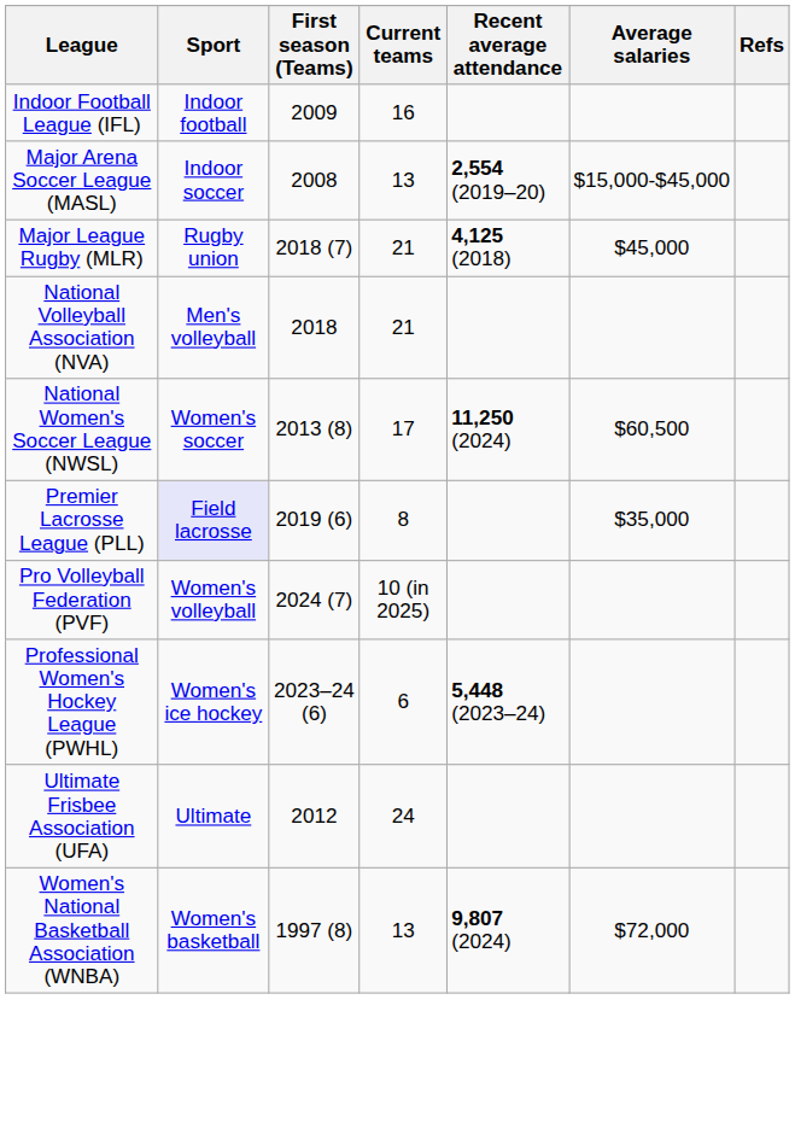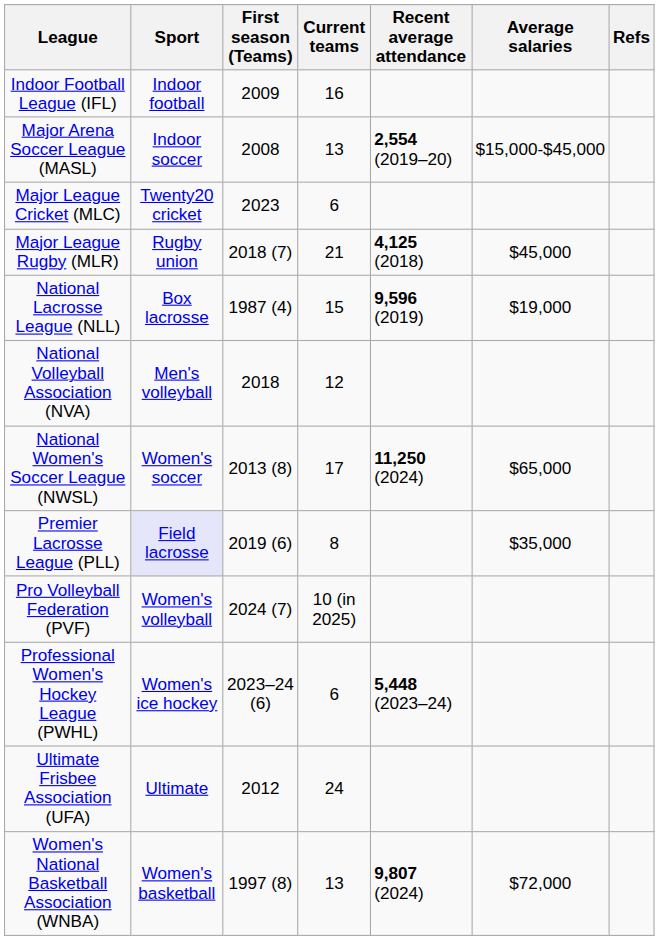 <table class="wikitable sortable" style="text-align:center;float:center;">
 <tr>
 </tr>
 <tr>
 <th>League</th>
 <th>Sport</th>
 <th>First season <br> (Teams)</th>
 <th>Current <br> teams</th>
 <th>Recent <br> average <br> attendance</th>
 <th>Average <br> salaries</th>
 <th>Refs</th>
 </tr>
 <tr>
 <td><a href='#'>Indoor Football League</a> (IFL)</td>
 <td><a href='#'>Indoor football</a></td>
 <td>2009</td>
 <td>16</td>
 <td></td>
 <td></td>
 <td></td>
 </tr>
 <tr>
 <td><a href='#'>Major Arena Soccer League</a> (MASL)</td>
 <td><a href='#'>Indoor soccer</a></td>
 <td>2008</td>
 <td>13</td>
 <td align="left"><strong>2,554</strong> (2019–20)</td>
 <td>$15,000-$45,000</td>
 <td></td>
 </tr>
 <tr>
+<td><a href='#'>Major League Cricket</a> (MLC)</td>
+<td><a href='#'>Twenty20</a> <a href='#'>cricket</a></td>
+<td>2023</td>
+<td>6</td>
+<td align="left"></td>
+<td></td>
+<td></td>
+</tr>
+<tr>
 <td><a href='#'>Major League Rugby</a> (MLR)</td>
 <td><a href='#'>Rugby union</a></td>
 <td>2018 (7)</td>
 <td>21</td>
 <td align="left"><strong>4,125</strong> (2018)</td>
 <td>$45,000</td>
 <td></td>
 </tr>
 <tr>
+<td><a href='#'>National Lacrosse League</a> (NLL)</td>
+<td><a href='#'>Box lacrosse</a></td>
+<td>1987 (4)</td>
+<td>15</td>
+<td align="left"><strong>9,596</strong> (2019)</td>
+<td>$19,000</td>
+<td></td>
+</tr>
+<tr>
 <td><a href='#'>National Volleyball Association</a> (NVA)</td>
 <td><a href='#'>Men's volleyball</a></td>
 <td>2018</td>
-<td>21</td>
+<td>12</td>
 <td align="left"></td>
 <td></td>
 <td></td>
 </tr>
 <tr>
 <td><a href='#'>National Women's Soccer League</a> (NWSL)</td>
 <td><a href='#'>Women's soccer</a></td>
 <td>2013 (8)</td>
 <td>17</td>
 <td align=left><strong>11,250</strong> (2024)</td>
-<td>$60,500</td>
+<td>$65,000</td>
 <td></td>
 </tr>
 <tr>
 <td><a href='#'>Premier Lacrosse League</a> (PLL)</td>
 <td style="background: lavender;"><a href='#'>Field lacrosse</a></td>
 <td>2019 (6)</td>
 <td>8</td>
 <td align="left"></td>
 <td>$35,000</td>
 <td></td>
 </tr>
 <tr>
 <td><a href='#'>Pro Volleyball Federation</a> (PVF)</td>
 <td><a href='#'>Women's volleyball</a></td>
 <td>2024 (7)</td>
 <td>10 (in 2025)</td>
 <td align="left"></td>
 <td></td>
 <td></td>
 </tr>
 <tr>
 <td><a href='#'>Professional Women's Hockey League</a> (PWHL)</td>
 <td><a href='#'>Women's ice hockey</a></td>
 <td>2023–24 (6)</td>
 <td>6</td>
 <td align="left"><strong>5,448</strong> (2023–24)</td>
 <td></td>
 <td></td>
 </tr>
 <tr>
 <td><a href='#'>Ultimate Frisbee Association</a> (UFA)</td>
 <td><a href='#'>Ultimate</a></td>
 <td>2012</td>
 <td>24</td>
 <td align="left"></td>
 <td></td>
 <td></td>
 </tr>
 <tr>
 <td><a href='#'>Women's National Basketball Association</a> (WNBA)</td>
 <td><a href='#'>Women's basketball</a></td>
 <td>1997 (8)</td>
 <td>13</td>
 <td align="left"><strong>9,807</strong> (2024)</td>
 <td>$72,000</td>
 <td></td>
 </tr>
 </table>
